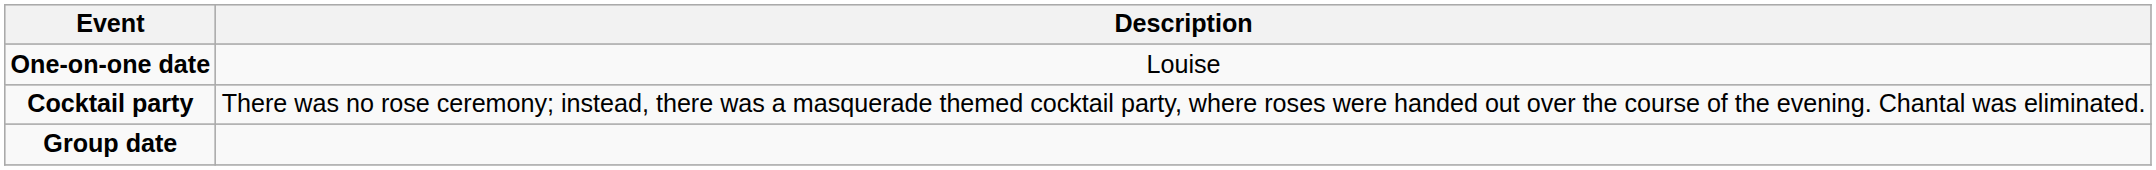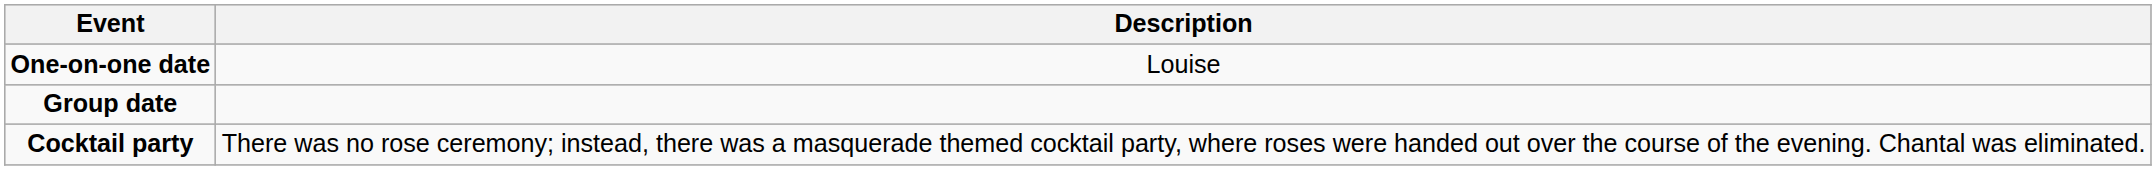 <table class="wikitable sortable" style="text-align:center;">
 <tr>
 <th>Event</th>
 <th>Description</th>
 </tr>
 <tr>
 <td><strong>One-on-one date</strong></td>
 <td>Louise</td>
 </tr>
 <tr>
+<td><strong>Group date</strong></td>
+<td></td>
+</tr>
+<tr>
 <td><strong>Cocktail party</strong></td>
 <td>There was no rose ceremony; instead, there was a masquerade themed cocktail party, where roses were handed out over the course of the evening. Chantal was eliminated.</td>
 </tr>
-<tr>
-<td><strong>Group date</strong></td>
-<td></td>
-</tr>
 </table>
